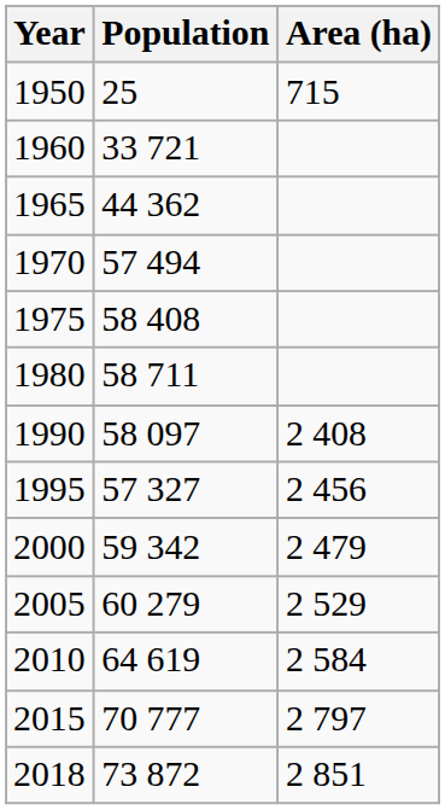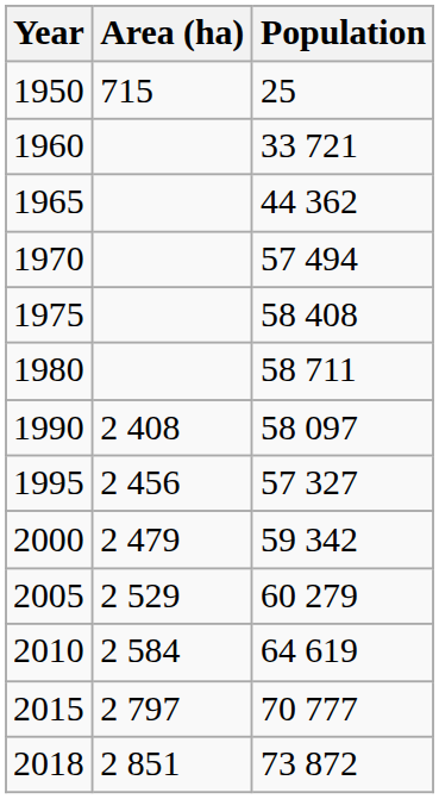 <table class="wikitable" style="margin:auto">
 <tr>
 <th>Year</th>
+<th>Area (ha)</th>
 <th>Population</th>
-<th>Area (ha)</th>
 </tr>
 <tr>
 <td>1950</td>
+<td>715</td>
 <td>25</td>
-<td>715</td>
 </tr>
 <tr>
 <td>1960</td>
+<td></td>
 <td>33 721</td>
-<td></td>
 </tr>
 <tr>
 <td>1965</td>
+<td></td>
 <td>44 362</td>
-<td></td>
 </tr>
 <tr>
 <td>1970</td>
+<td></td>
 <td>57 494</td>
-<td></td>
 </tr>
 <tr>
 <td>1975</td>
+<td></td>
 <td>58 408</td>
-<td></td>
 </tr>
 <tr>
 <td>1980</td>
+<td></td>
 <td>58 711</td>
-<td></td>
 </tr>
 <tr>
 <td>1990</td>
+<td>2 408</td>
 <td>58 097</td>
-<td>2 408</td>
 </tr>
 <tr>
 <td>1995</td>
+<td>2 456</td>
 <td>57 327</td>
-<td>2 456</td>
 </tr>
 <tr>
 <td>2000</td>
+<td>2 479</td>
 <td>59 342</td>
-<td>2 479</td>
 </tr>
 <tr>
 <td>2005</td>
+<td>2 529</td>
 <td>60 279</td>
-<td>2 529</td>
 </tr>
 <tr>
 <td>2010</td>
+<td>2 584</td>
 <td>64 619</td>
-<td>2 584</td>
 </tr>
 <tr>
 <td>2015</td>
+<td>2 797</td>
 <td>70 777</td>
-<td>2 797</td>
 </tr>
 <tr>
 <td>2018</td>
+<td>2 851</td>
 <td>73 872</td>
-<td>2 851</td>
 </tr>
 </table>
